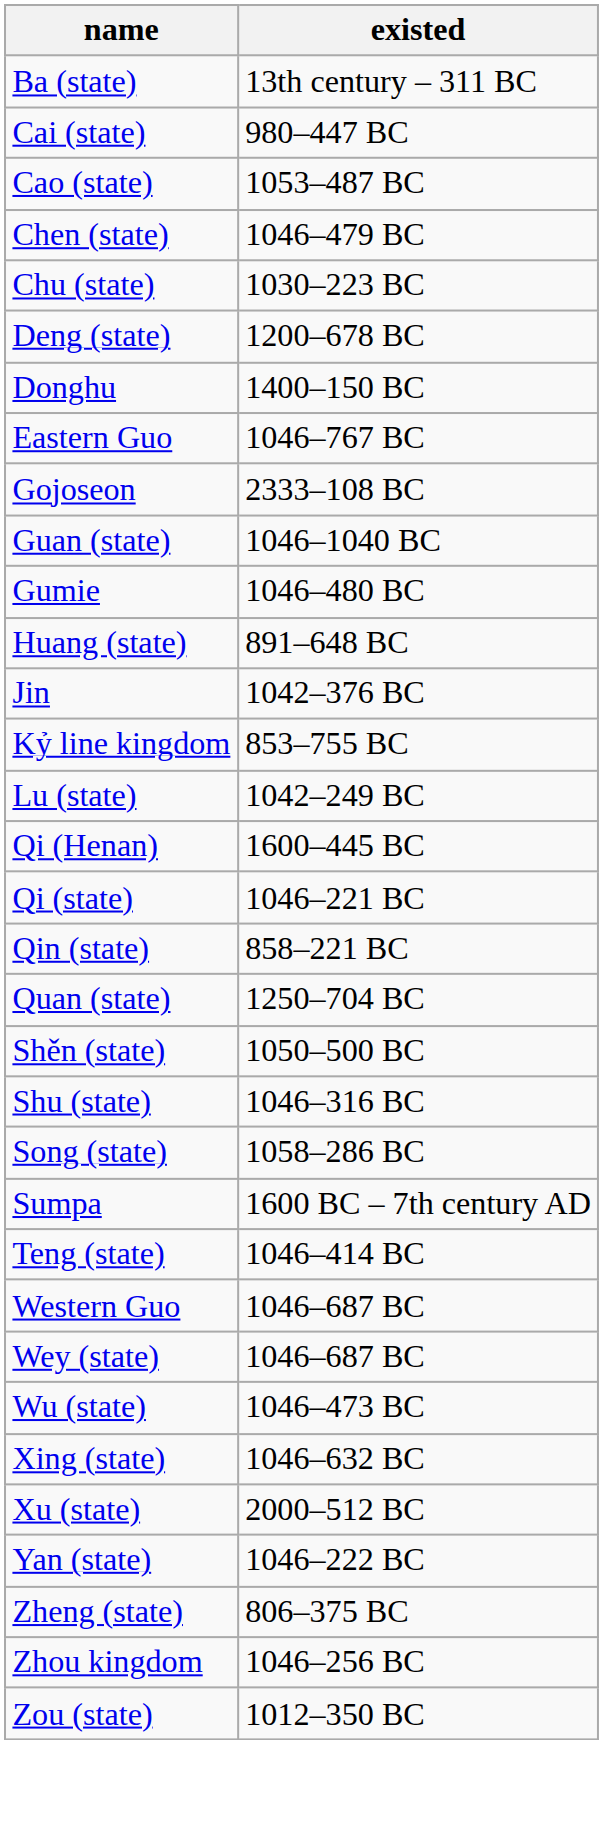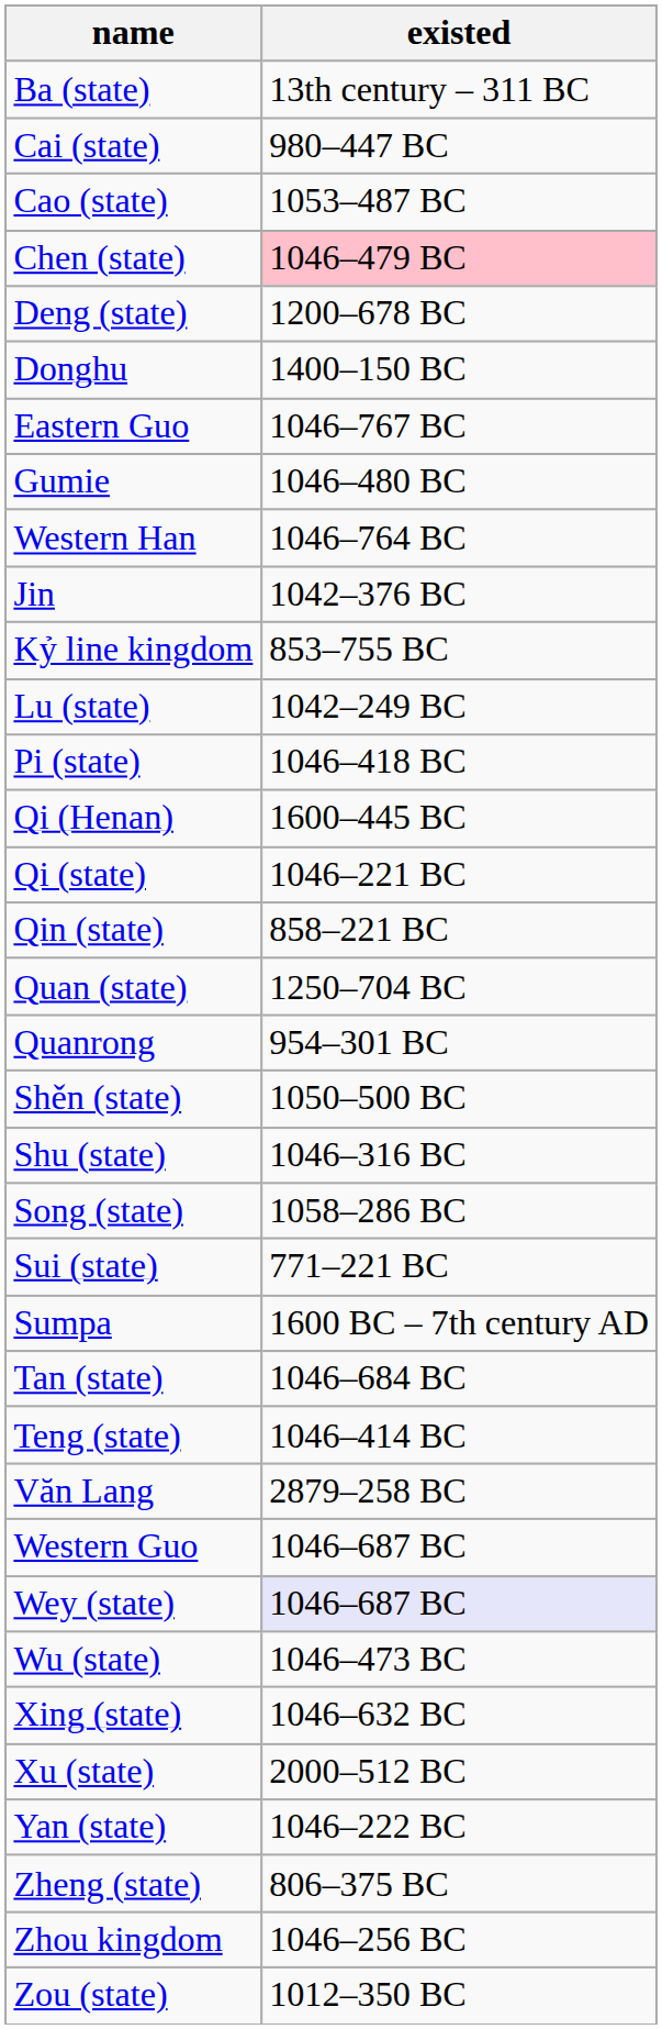 <table class=wikitable border="1">
 <tr>
 <th>name</th>
 <th>existed</th>
 </tr>
 <tr>
 <td><a href='#'>Ba (state)</a></td>
 <td>13th century – 311 BC</td>
 </tr>
 <tr>
 <td><a href='#'>Cai (state)</a></td>
 <td>980–447 BC</td>
 </tr>
 <tr>
 <td><a href='#'>Cao (state)</a></td>
 <td>1053–487 BC</td>
 </tr>
 <tr>
 <td><a href='#'>Chen (state)</a></td>
-<td>1046–479 BC</td>
-</tr>
-<tr>
-<td><a href='#'>Chu (state)</a></td>
-<td>1030–223 BC</td>
+<td style="background: pink;">1046–479 BC</td>
 </tr>
 <tr>
 <td><a href='#'>Deng (state)</a></td>
 <td>1200–678 BC</td>
 </tr>
 <tr>
 <td><a href='#'>Donghu</a></td>
 <td>1400–150 BC</td>
 </tr>
 <tr>
 <td><a href='#'>Eastern Guo</a></td>
 <td>1046–767 BC</td>
 </tr>
 <tr>
-<td><a href='#'>Gojoseon</a></td>
-<td>2333–108 BC</td>
-</tr>
-<tr>
-<td><a href='#'>Guan (state)</a></td>
-<td>1046–1040 BC</td>
-</tr>
-<tr>
 <td><a href='#'>Gumie</a></td>
 <td>1046–480 BC</td>
 </tr>
 <tr>
-<td><a href='#'>Huang (state)</a></td>
-<td>891–648 BC</td>
+<td><a href='#'>Western Han</a></td>
+<td>1046–764 BC</td>
 </tr>
 <tr>
 <td><a href='#'>Jin</a></td>
 <td>1042–376 BC</td>
 </tr>
 <tr>
 <td><a href='#'>Kỷ line kingdom</a></td>
 <td>853–755 BC</td>
 </tr>
 <tr>
 <td><a href='#'>Lu (state)</a></td>
 <td>1042–249 BC</td>
+</tr>
+<tr>
+<td><a href='#'>Pi (state)</a></td>
+<td>1046–418 BC</td>
 </tr>
 <tr>
 <td><a href='#'>Qi (Henan)</a></td>
 <td>1600–445 BC</td>
 </tr>
 <tr>
 <td><a href='#'>Qi (state)</a></td>
 <td>1046–221 BC</td>
 </tr>
 <tr>
 <td><a href='#'>Qin (state)</a></td>
 <td>858–221 BC</td>
 </tr>
 <tr>
 <td><a href='#'>Quan (state)</a></td>
 <td>1250–704 BC</td>
 </tr>
 <tr>
+<td><a href='#'>Quanrong</a></td>
+<td>954–301 BC</td>
+</tr>
+<tr>
 <td><a href='#'>Shěn (state)</a></td>
 <td>1050–500 BC</td>
 </tr>
 <tr>
 <td><a href='#'>Shu (state)</a></td>
 <td>1046–316 BC</td>
 </tr>
 <tr>
 <td><a href='#'>Song (state)</a></td>
 <td>1058–286 BC</td>
 </tr>
 <tr>
+<td><a href='#'>Sui (state)</a></td>
+<td>771–221 BC</td>
+</tr>
+<tr>
 <td><a href='#'>Sumpa</a></td>
 <td>1600 BC – 7th century AD</td>
 </tr>
 <tr>
+<td><a href='#'>Tan (state)</a></td>
+<td>1046–684 BC</td>
+</tr>
+<tr>
 <td><a href='#'>Teng (state)</a></td>
 <td>1046–414 BC</td>
+</tr>
+<tr>
+<td><a href='#'>Văn Lang</a></td>
+<td>2879–258 BC</td>
 </tr>
 <tr>
 <td><a href='#'>Western Guo</a></td>
 <td>1046–687 BC</td>
 </tr>
 <tr>
 <td><a href='#'>Wey (state)</a></td>
-<td>1046–687 BC</td>
+<td style="background: lavender;">1046–687 BC</td>
 </tr>
 <tr>
 <td><a href='#'>Wu (state)</a></td>
 <td>1046–473 BC</td>
 </tr>
 <tr>
 <td><a href='#'>Xing (state)</a></td>
 <td>1046–632 BC</td>
 </tr>
 <tr>
 <td><a href='#'>Xu (state)</a></td>
 <td>2000–512 BC</td>
 </tr>
 <tr>
 <td><a href='#'>Yan (state)</a></td>
 <td>1046–222 BC</td>
 </tr>
 <tr>
 <td><a href='#'>Zheng (state)</a></td>
 <td>806–375 BC</td>
 </tr>
 <tr>
 <td><a href='#'>Zhou kingdom</a></td>
 <td>1046–256 BC</td>
 </tr>
 <tr>
 <td><a href='#'>Zou (state)</a></td>
 <td>1012–350 BC</td>
 </tr>
 <tr>
 </tr>
 </table>
